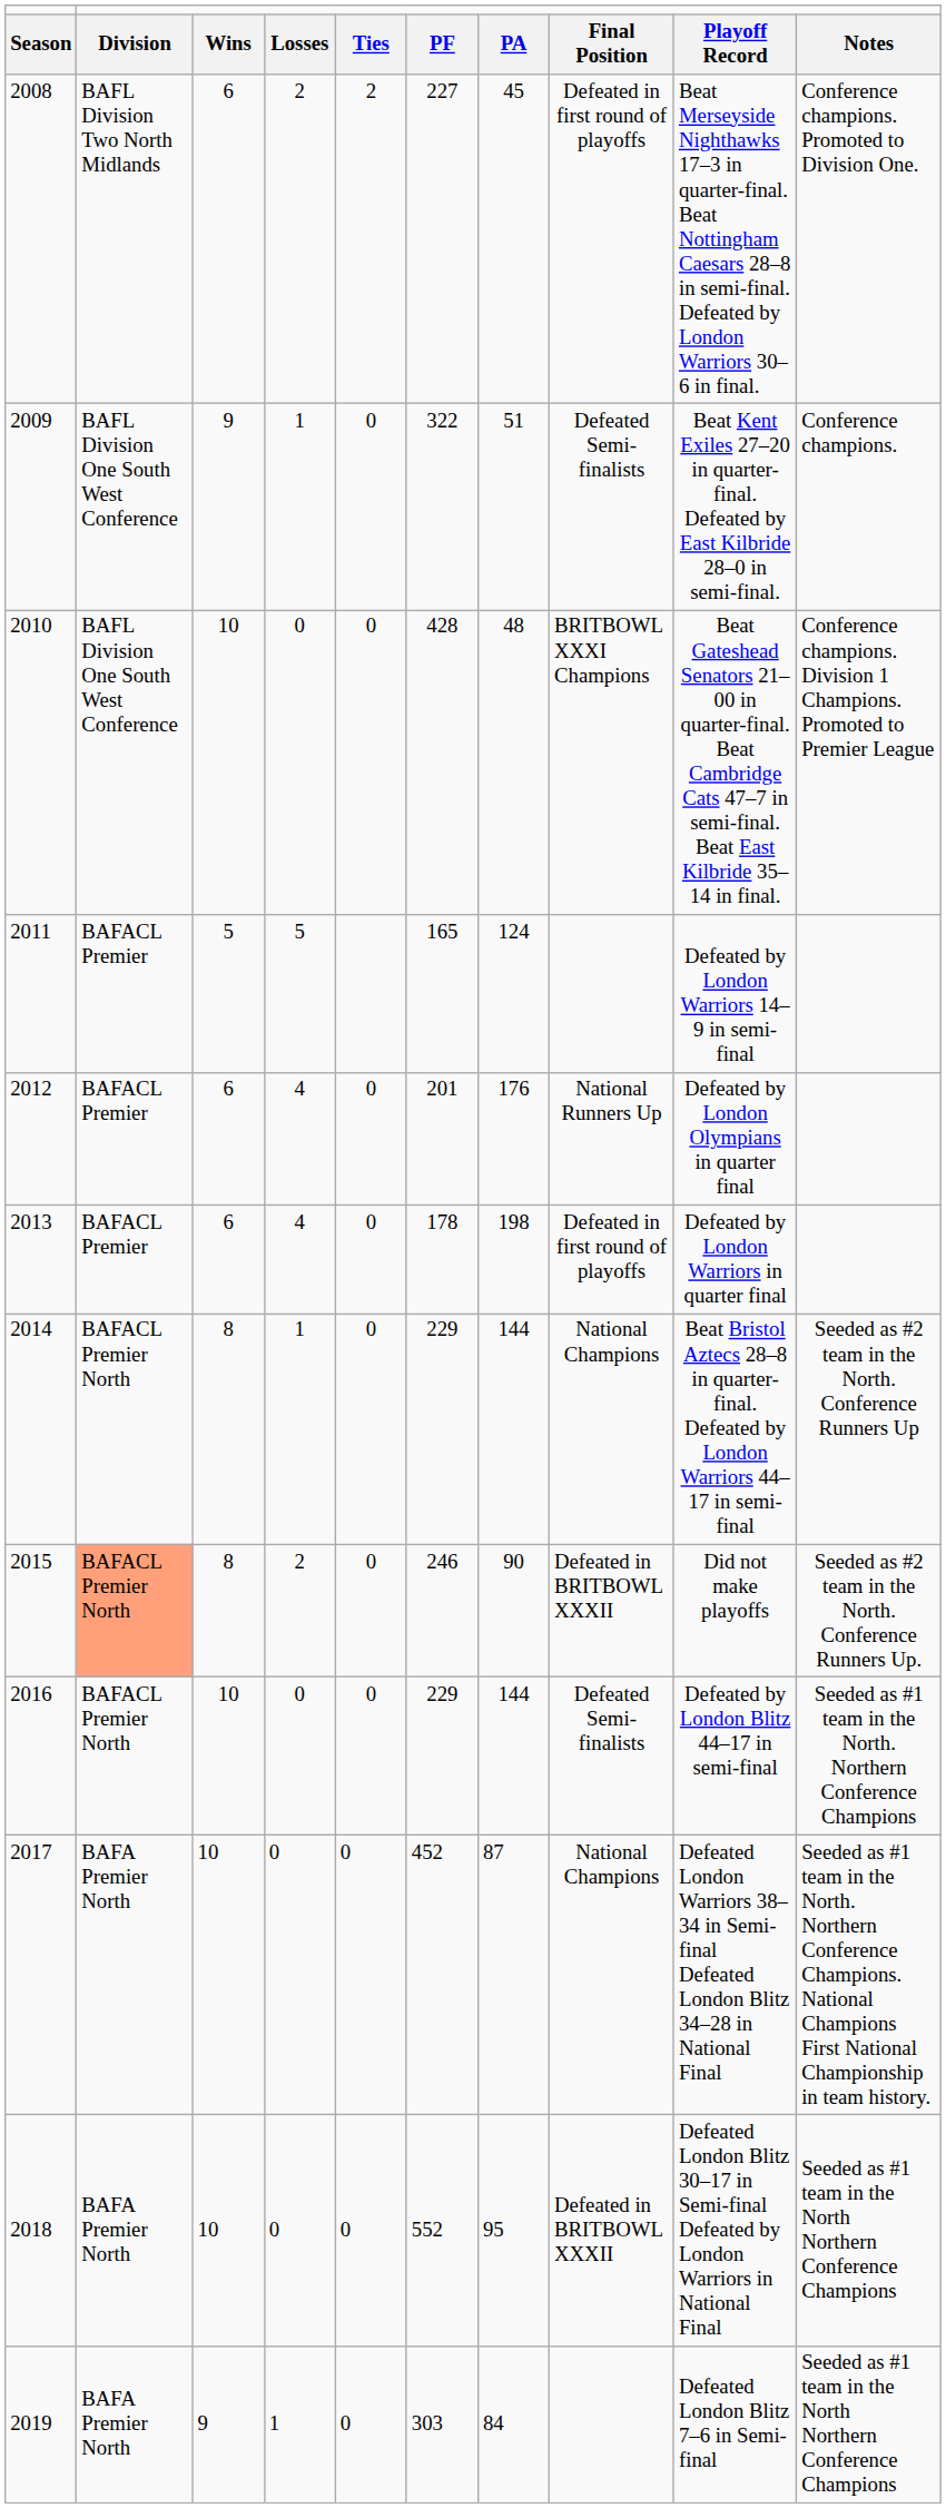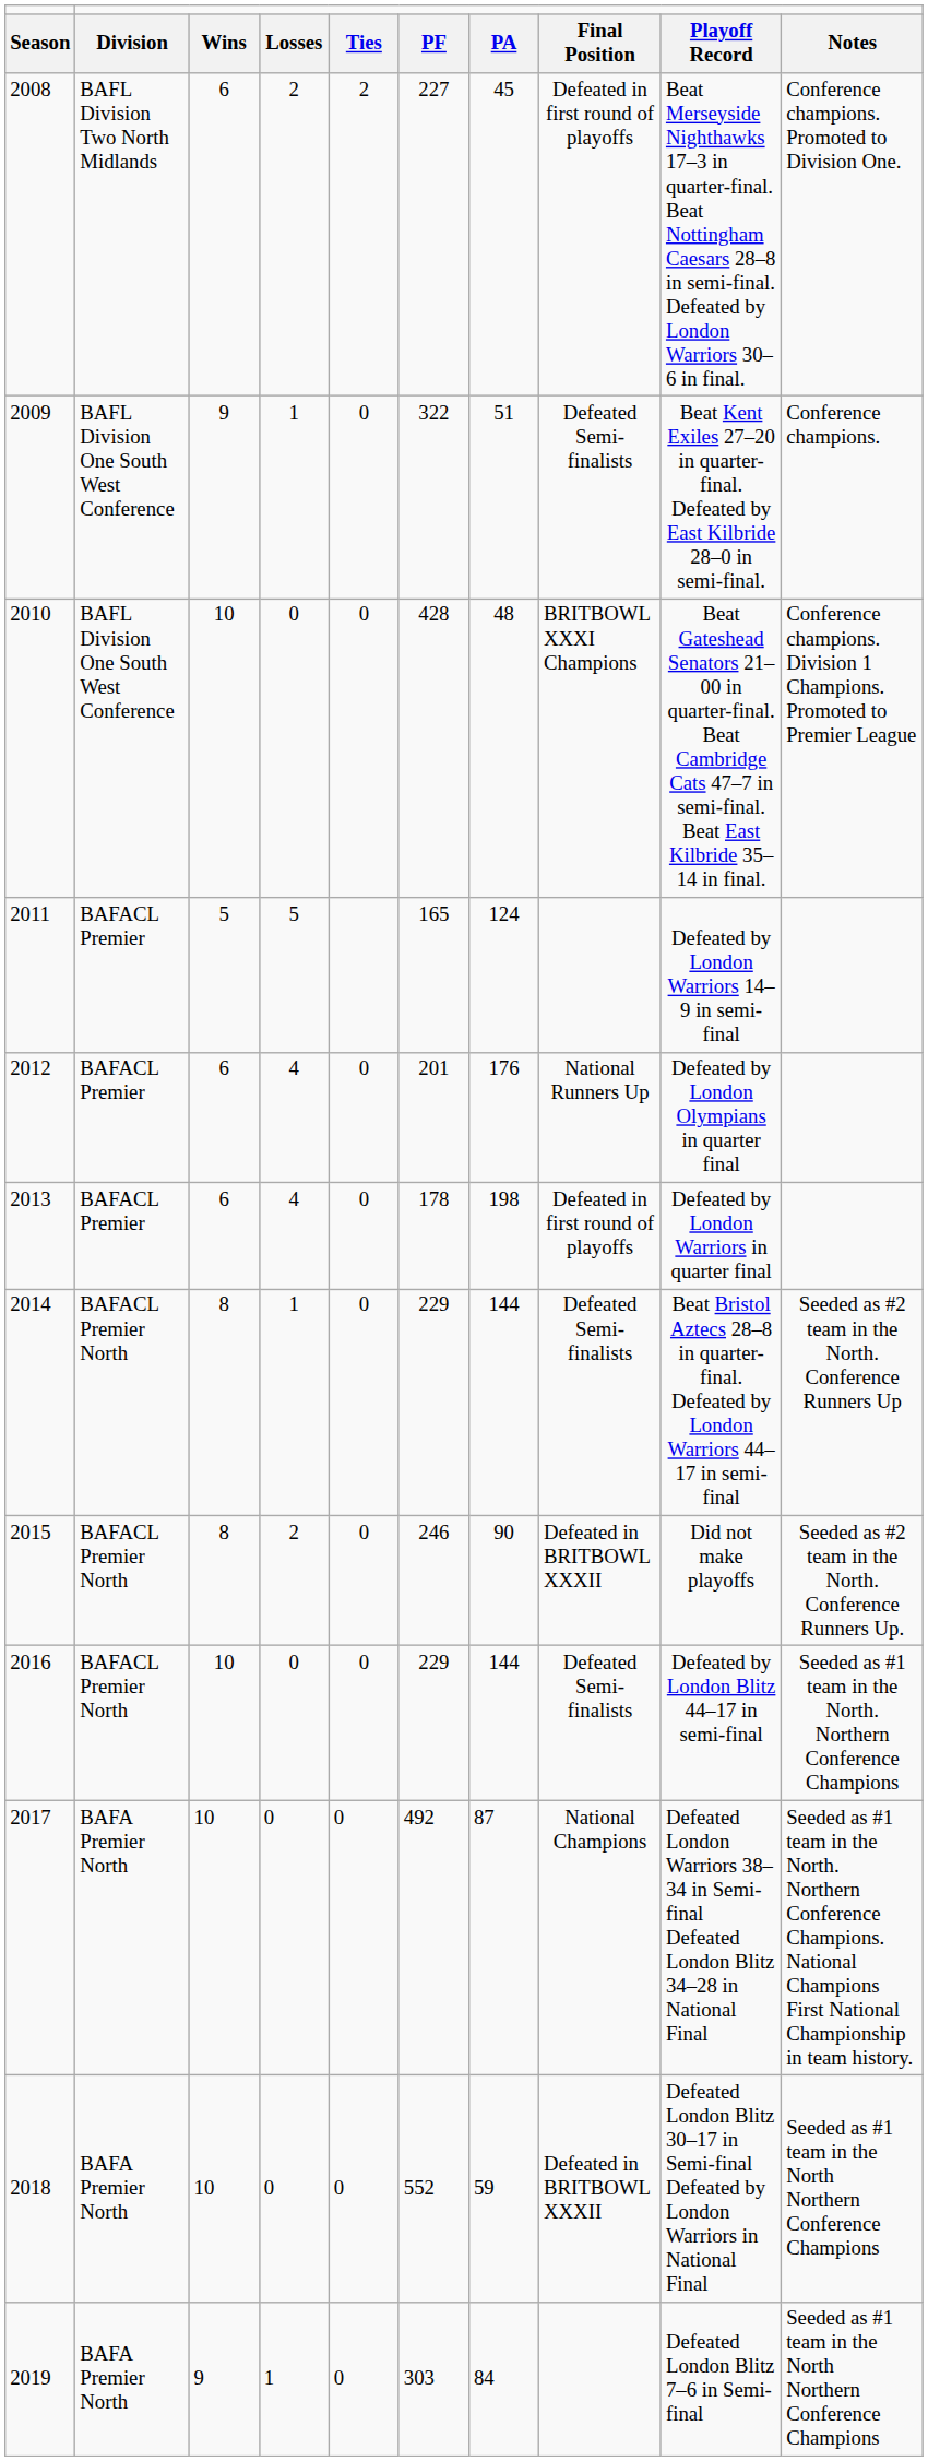 <table class="wikitable" style="font-size: 85%;"  style="text-align:Left">
 <tr>
 <td></td>
 </tr>
 <tr>
 <th>Season</th>
 <th>Division</th>
 <th width="40px">Wins</th>
 <th width="40px">Losses</th>
 <th width="40px"><a href='#'>Ties</a></th>
 <th width="40px"><a href='#'>PF</a></th>
 <th width="40px"><a href='#'>PA</a></th>
 <th>Final Position</th>
 <th><a href='#'>Playoff</a> Record</th>
 <th>Notes</th>
 </tr>
 <tr style="vertical-align:top">
 <td>2008</td>
 <td>BAFL Division Two North Midlands</td>
 <td style="text-align:center">6</td>
 <td style="text-align:center">2</td>
 <td style="text-align:center">2</td>
 <td style="text-align:center">227</td>
 <td style="text-align:center">45</td>
 <td style="text-align:center">Defeated in first round of playoffs</td>
 <td>Beat <a href='#'>Merseyside Nighthawks</a> 17–3 in quarter-final.<br>Beat <a href='#'>Nottingham Caesars</a> 28–8 in semi-final.<br>Defeated by <a href='#'>London Warriors</a> 30–6 in final.</td>
 <td>Conference champions.<br>Promoted to Division One.</td>
 </tr>
 <tr style="vertical-align:top">
 <td>2009</td>
 <td>BAFL Division One South West Conference</td>
 <td style="text-align:center">9</td>
 <td style="text-align:center">1</td>
 <td style="text-align:center">0</td>
 <td style="text-align:center">322</td>
 <td style="text-align:center">51</td>
 <td style="text-align:center">Defeated Semi-finalists</td>
 <td style="text-align:center">Beat <a href='#'>Kent Exiles</a> 27–20 in quarter-final.<br>Defeated by <a href='#'>East Kilbride</a> 28–0 in semi-final.</td>
 <td>Conference champions.<br></td>
 </tr>
 <tr style="vertical-align:top">
 <td>2010</td>
 <td>BAFL Division One South West Conference</td>
 <td style="text-align:center">10</td>
 <td style="text-align:center">0</td>
 <td style="text-align:center">0</td>
 <td style="text-align:center">428</td>
 <td style="text-align:center">48</td>
 <td>BRITBOWL XXXI Champions</td>
 <td style="text-align:center">Beat <a href='#'>Gateshead Senators</a> 21–00 in quarter-final.<br>Beat <a href='#'>Cambridge Cats</a> 47–7 in semi-final.<br>Beat <a href='#'>East Kilbride</a> 35–14 in final.</td>
 <td>Conference champions. <br> Division 1 Champions.<br> Promoted to Premier League</td>
 </tr>
 <tr style="vertical-align:top">
 <td>2011</td>
 <td>BAFACL Premier</td>
 <td style="text-align:center">5</td>
 <td style="text-align:center">5</td>
 <td style="text-align:center"></td>
 <td style="text-align:center">165</td>
 <td style="text-align:center">124</td>
 <td style="text-align:center"></td>
 <td style="text-align:center"><br>Defeated by <a href='#'>London Warriors</a> 14–9 in semi-final</td>
 <td style="text-align:center"></td>
 </tr>
 <tr style="vertical-align:top">
 <td>2012</td>
 <td>BAFACL Premier</td>
 <td style="text-align:center">6</td>
 <td style="text-align:center">4</td>
 <td style="text-align:center">0</td>
 <td style="text-align:center">201</td>
 <td style="text-align:center">176</td>
 <td style="text-align:center">National Runners Up</td>
 <td style="text-align:center">Defeated by <a href='#'>London Olympians</a> in quarter final</td>
 <td style="text-align:center"></td>
 </tr>
 <tr style="vertical-align:top">
 <td>2013</td>
 <td>BAFACL Premier</td>
 <td style="text-align:center">6</td>
 <td style="text-align:center">4</td>
 <td style="text-align:center">0</td>
 <td style="text-align:center">178</td>
 <td style="text-align:center">198</td>
 <td style="text-align:center">Defeated in first round of playoffs</td>
 <td style="text-align:center">Defeated by <a href='#'>London Warriors</a> in quarter final</td>
 <td style="text-align:center"></td>
 </tr>
 <tr style="vertical-align:top">
 <td>2014</td>
 <td>BAFACL Premier North</td>
 <td style="text-align:center">8</td>
 <td style="text-align:center">1</td>
 <td style="text-align:center">0</td>
 <td style="text-align:center">229</td>
 <td style="text-align:center">144</td>
-<td style="text-align:center">National Champions</td>
+<td style="text-align:center">Defeated Semi-finalists</td>
 <td style="text-align:center">Beat <a href='#'>Bristol Aztecs</a> 28–8 in quarter-final.<br>Defeated by <a href='#'>London Warriors</a> 44–17 in semi-final</td>
 <td style="text-align:center">Seeded as #2 team in the North. Conference Runners Up</td>
 </tr>
 <tr style="vertical-align:top">
 <td>2015</td>
-<td style="background: lightsalmon;">BAFACL Premier North</td>
+<td>BAFACL Premier North</td>
 <td style="text-align:center">8</td>
 <td style="text-align:center">2</td>
 <td style="text-align:center">0</td>
 <td style="text-align:center">246</td>
 <td style="text-align:center">90</td>
 <td>Defeated in BRITBOWL XXXII</td>
 <td style="text-align:center">Did not make playoffs</td>
 <td style="text-align:center">Seeded as #2 team in the North. Conference Runners Up.</td>
 </tr>
 <tr style="vertical-align:top">
 <td>2016</td>
 <td>BAFACL Premier North</td>
 <td style="text-align:center">10</td>
 <td style="text-align:center">0</td>
 <td style="text-align:center">0</td>
 <td style="text-align:center">229</td>
 <td style="text-align:center">144</td>
 <td style="text-align:center">Defeated Semi-finalists</td>
 <td style="text-align:center">Defeated by <a href='#'>London Blitz</a> 44–17 in semi-final</td>
 <td style="text-align:center">Seeded as #1 team in the North.<br>Northern Conference Champions</td>
 </tr>
 <tr style="vertical-align:top">
 <td>2017</td>
 <td>BAFA Premier North</td>
 <td>10</td>
 <td>0</td>
 <td>0</td>
-<td>452</td>
+<td>492</td>
 <td>87</td>
 <td style="text-align:center">National Champions</td>
 <td>Defeated London Warriors 38–34 in Semi-final<br>Defeated London Blitz 34–28 in National Final</td>
 <td>Seeded as #1 team in the North.<br>Northern Conference Champions.<br>National Champions<br>First National Championship in team history.</td>
 </tr>
 <tr>
 <td>2018</td>
 <td>BAFA Premier North</td>
 <td>10</td>
 <td>0</td>
 <td>0</td>
 <td>552</td>
-<td>95</td>
+<td>59</td>
 <td>Defeated in BRITBOWL XXXII</td>
 <td>Defeated London Blitz 30–17 in Semi-final<br>Defeated by London Warriors in National Final</td>
 <td>Seeded as #1 team in the North<br>Northern Conference Champions</td>
 </tr>
 <tr>
 <td>2019</td>
 <td>BAFA Premier North</td>
 <td>9</td>
 <td>1</td>
 <td>0</td>
 <td>303</td>
 <td>84</td>
 <td></td>
 <td>Defeated London Blitz 7–6 in Semi-final</td>
 <td>Seeded as #1 team in the North<br>Northern Conference Champions</td>
 </tr>
 </table>
